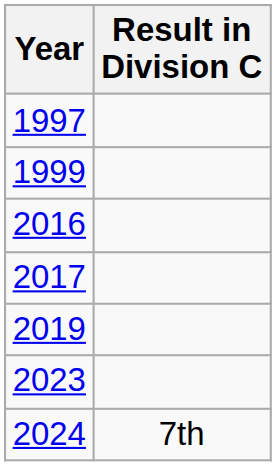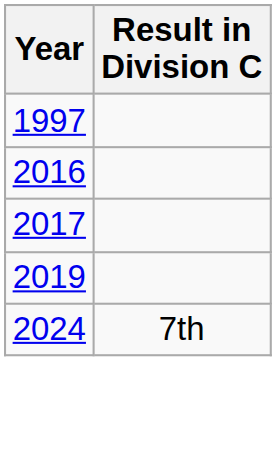 <table class="wikitable" style="text-align:center">
 <tr>
 <th>Year</th>
 <th>Result in<br>Division C</th>
 </tr>
 <tr>
 <td><a href='#'>1997</a></td>
-<td></td>
-</tr>
-<tr>
-<td><a href='#'>1999</a></td>
 <td></td>
 </tr>
 <tr>
 <td><a href='#'>2016</a></td>
 <td></td>
 </tr>
 <tr>
 <td><a href='#'>2017</a></td>
 <td></td>
 </tr>
 <tr>
 <td><a href='#'>2019</a></td>
 <td></td>
 </tr>
 <tr>
-<td><a href='#'>2023</a></td>
-<td></td>
-</tr>
-<tr>
 <td><a href='#'>2024</a></td>
 <td>7th</td>
 </tr>
 </table>
